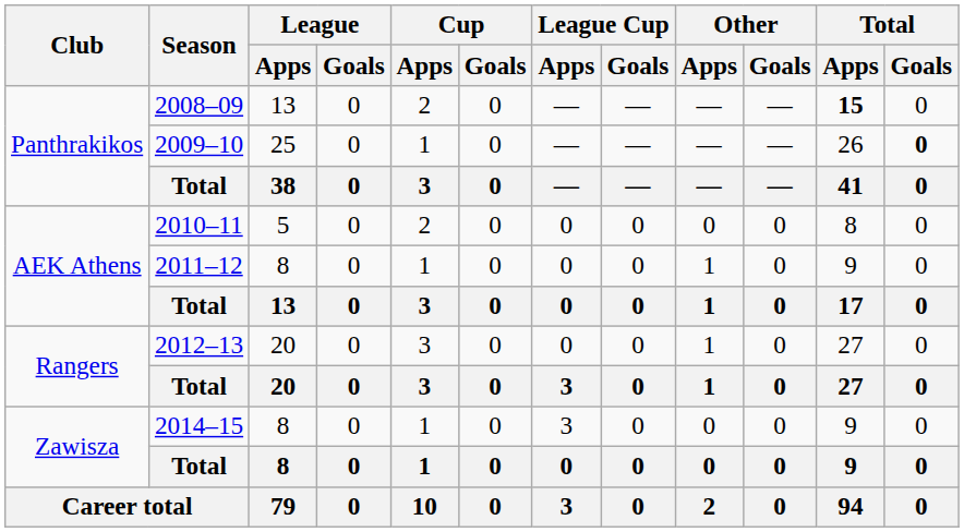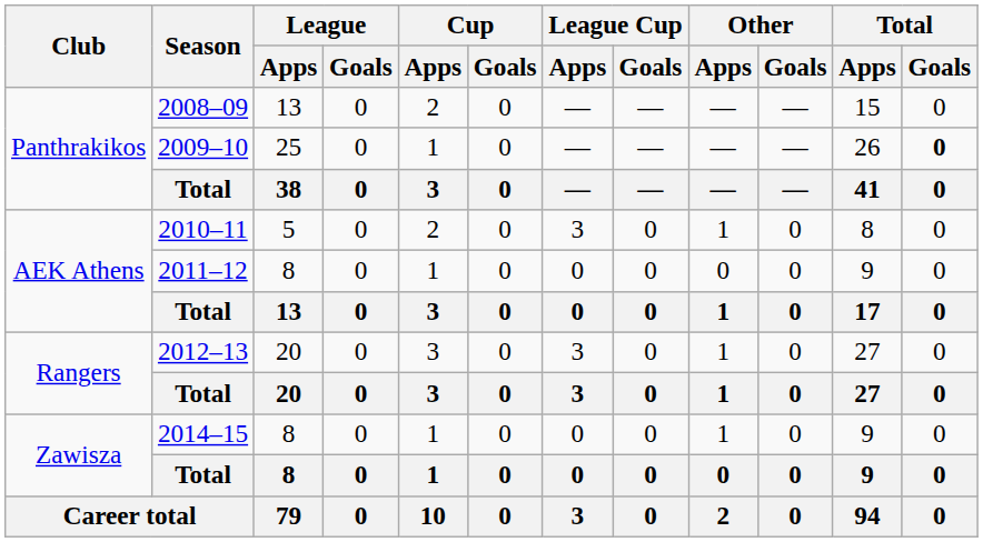 <table class="wikitable" style="text-align:center">
 <tr>
 <th rowspan="2">Club</th>
 <th rowspan="2">Season</th>
 <th colspan="2">League</th>
 <th colspan="2">Cup</th>
 <th colspan="2">League Cup</th>
 <th colspan="2">Other</th>
 <th ! colspan="2">Total</th>
 </tr>
 <tr>
 <th>Apps</th>
 <th>Goals</th>
 <th>Apps</th>
 <th>Goals</th>
 <th>Apps</th>
 <th>Goals</th>
 <th>Apps</th>
 <th>Goals</th>
 <th>Apps</th>
 <th>Goals</th>
 </tr>
 <tr>
 <td rowspan="3"><a href='#'>Panthrakikos</a></td>
 <td><a href='#'>2008–09</a></td>
 <td>13</td>
 <td>0</td>
 <td>2</td>
 <td>0</td>
 <td>—</td>
 <td>—</td>
 <td>—</td>
 <td>—</td>
-<td><strong>15</strong></td>
+<td>15</td>
 <td>0</td>
 </tr>
 <tr>
 <td><a href='#'>2009–10</a></td>
 <td>25</td>
 <td>0</td>
 <td>1</td>
 <td>0</td>
 <td>—</td>
 <td>—</td>
 <td>—</td>
 <td>—</td>
 <td>26</td>
 <td><strong>0</strong></td>
 </tr>
 <tr>
 <th>Total</th>
 <th>38</th>
 <th>0</th>
 <th>3</th>
 <th>0</th>
 <th>—</th>
 <th>—</th>
 <th>—</th>
 <th>—</th>
 <th>41</th>
 <th>0</th>
 </tr>
 <tr>
 <td rowspan="3"><a href='#'>AEK Athens</a></td>
 <td><a href='#'>2010–11</a></td>
 <td>5</td>
 <td>0</td>
 <td>2</td>
 <td>0</td>
+<td>3</td>
 <td>0</td>
-<td>0</td>
-<td>0</td>
+<td>1</td>
 <td>0</td>
 <td>8</td>
 <td>0</td>
 </tr>
 <tr>
 <td><a href='#'>2011–12</a></td>
 <td>8</td>
 <td>0</td>
 <td>1</td>
 <td>0</td>
 <td>0</td>
 <td>0</td>
-<td>1</td>
+<td>0</td>
 <td>0</td>
 <td>9</td>
 <td>0</td>
 </tr>
 <tr>
 <th>Total</th>
 <th>13</th>
 <th>0</th>
 <th>3</th>
 <th>0</th>
 <th>0</th>
 <th>0</th>
 <th>1</th>
 <th>0</th>
 <th>17</th>
 <th>0</th>
 </tr>
 <tr>
 <td rowspan="2"><a href='#'>Rangers</a></td>
 <td><a href='#'>2012–13</a></td>
 <td>20</td>
 <td>0</td>
 <td>3</td>
 <td>0</td>
-<td>0</td>
+<td>3</td>
 <td>0</td>
 <td>1</td>
 <td>0</td>
 <td>27</td>
 <td>0</td>
 </tr>
 <tr>
 <th>Total</th>
 <th>20</th>
 <th>0</th>
 <th>3</th>
 <th>0</th>
 <th>3</th>
 <th>0</th>
 <th>1</th>
 <th>0</th>
 <th>27</th>
 <th>0</th>
 </tr>
 <tr>
 <td rowspan="2"><a href='#'>Zawisza</a></td>
 <td><a href='#'>2014–15</a></td>
 <td>8</td>
 <td>0</td>
 <td>1</td>
 <td>0</td>
-<td>3</td>
 <td>0</td>
 <td>0</td>
+<td>1</td>
 <td>0</td>
 <td>9</td>
 <td>0</td>
 </tr>
 <tr>
 <th>Total</th>
 <th>8</th>
 <th>0</th>
 <th>1</th>
 <th>0</th>
 <th>0</th>
 <th>0</th>
 <th>0</th>
 <th>0</th>
 <th>9</th>
 <th>0</th>
 </tr>
 <tr>
 <th colspan="2">Career total</th>
 <th>79</th>
 <th>0</th>
 <th>10</th>
 <th>0</th>
 <th>3</th>
 <th>0</th>
 <th>2</th>
 <th>0</th>
 <th>94</th>
 <th>0</th>
 </tr>
 </table>
